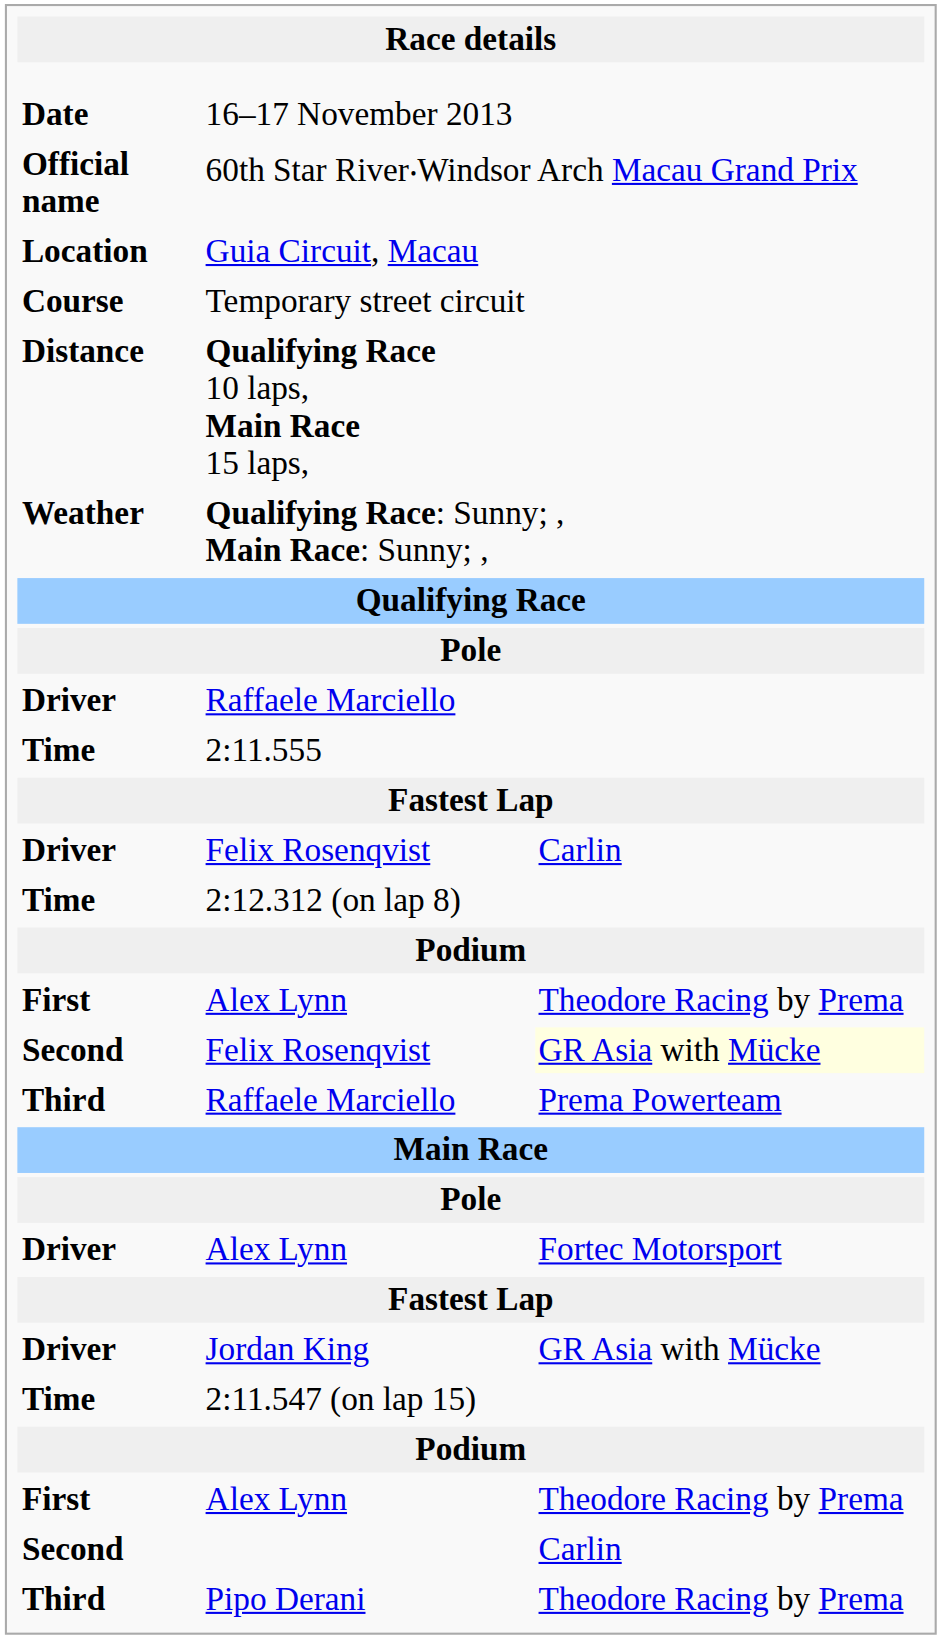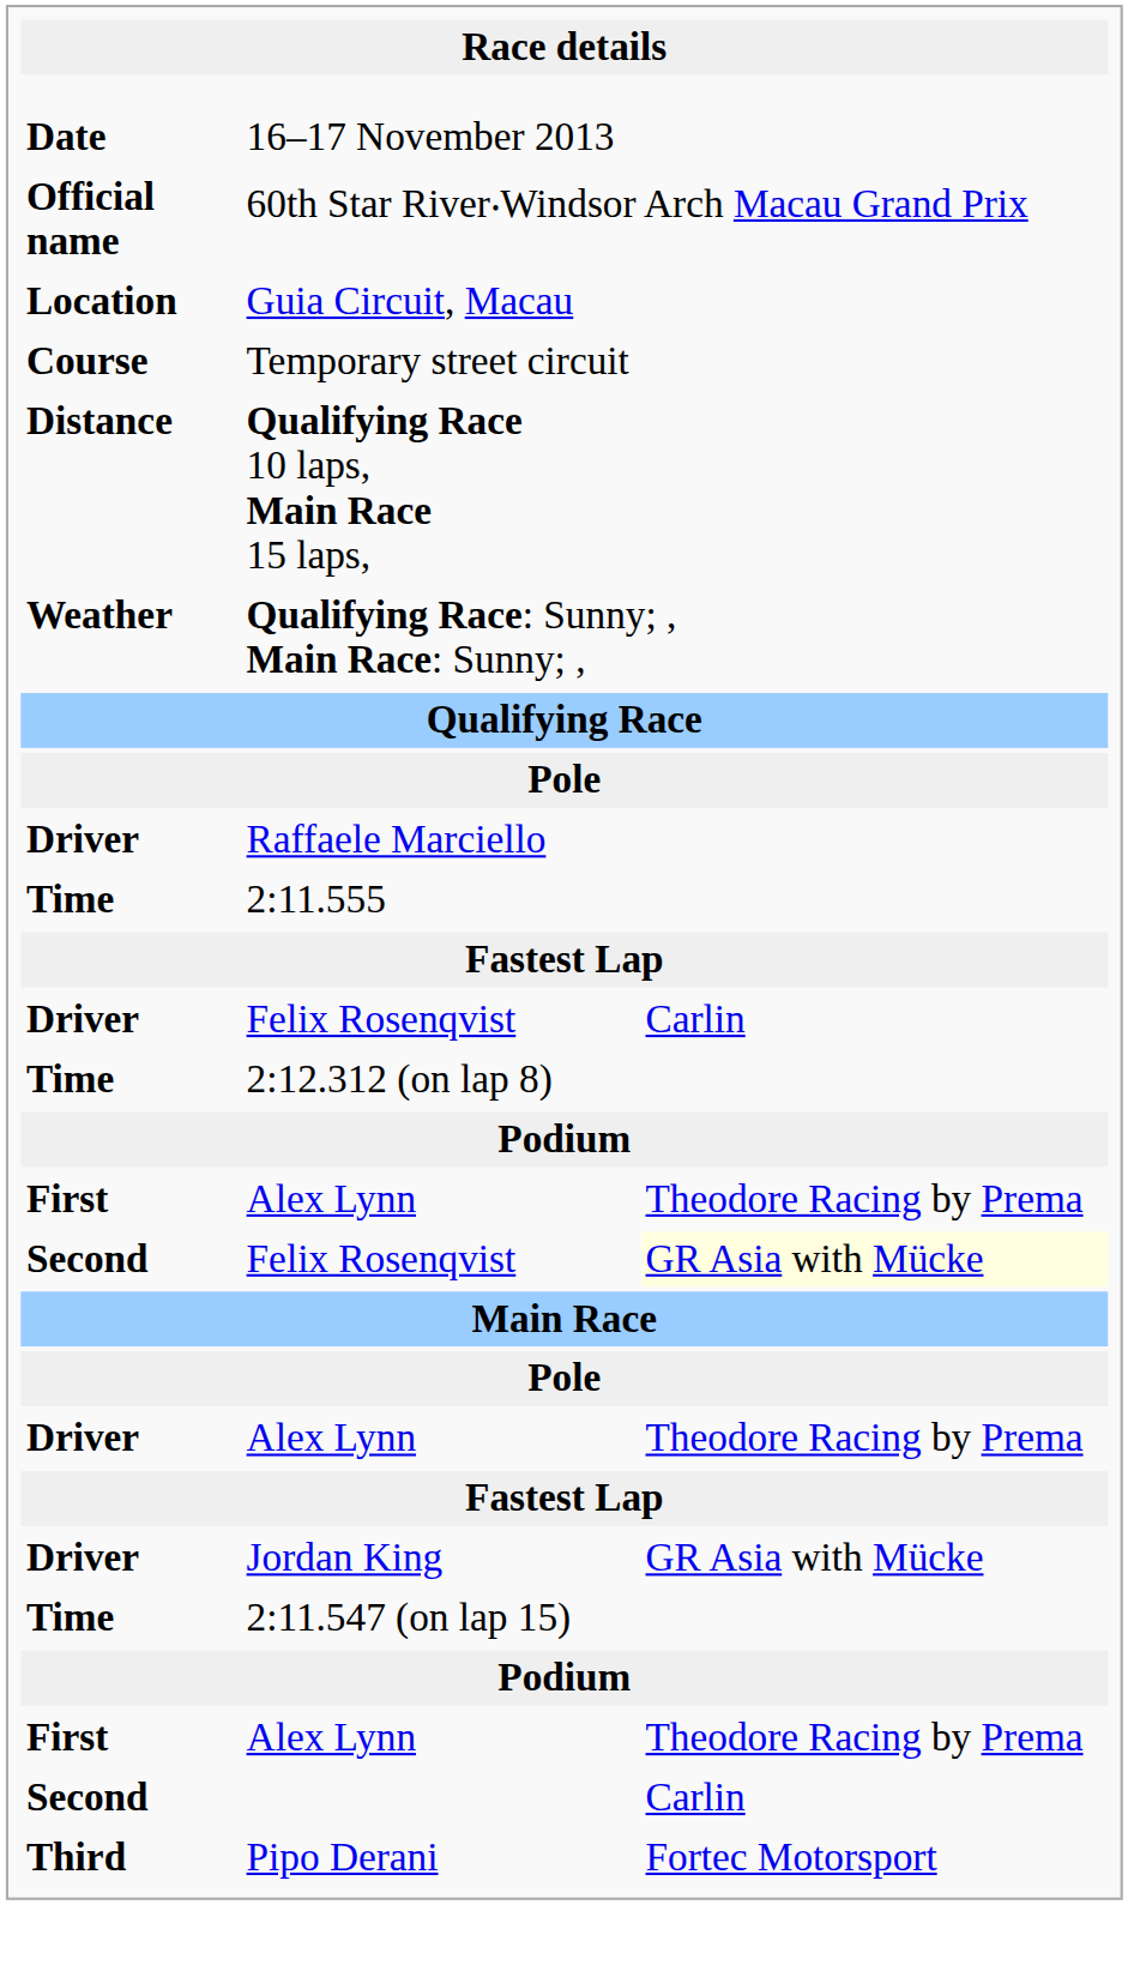 <table class="infobox" align="right" cellpadding="2" style="float:right; width: 28em; ">
 <tr>
 <th colspan="3" style="background:#efefef;">Race details</th>
 </tr>
 <tr>
 <td colspan="3" style="text-align:center;"></td>
 </tr>
 <tr>
 <td colspan="3" style="text-align:center;"></td>
 </tr>
 <tr>
 <td style="width: 20%;"><strong>Date</strong></td>
 <td>16–17 November 2013</td>
 </tr>
 <tr>
 <td><strong>Official name</strong></td>
 <td colspan=2>60th Star River‧Windsor Arch <a href='#'>Macau Grand Prix</a></td>
 </tr>
 <tr>
 <td><strong>Location</strong></td>
 <td colspan=2><a href='#'>Guia Circuit</a>, <a href='#'>Macau</a></td>
 </tr>
 <tr>
 <td><strong>Course</strong></td>
 <td colspan=2>Temporary street circuit<br></td>
 </tr>
 <tr>
 <td><strong>Distance</strong></td>
 <td colspan=2><strong>Qualifying Race</strong><br>10 laps, <br><strong>Main Race</strong><br>15 laps, </td>
 </tr>
 <tr>
 <td><strong>Weather</strong></td>
 <td colspan=2><strong>Qualifying Race</strong>: Sunny;  ,  <br><strong>Main Race</strong>: Sunny;  ,  </td>
 </tr>
 <tr>
 <td colspan="3" style="text-align:center; background-color:#99ccff"><strong>Qualifying Race</strong></td>
 </tr>
 <tr>
 <th colspan="3" style="background:#efefef;" align=center>Pole</th>
 </tr>
 <tr>
 <td><strong>Driver</strong></td>
 <td> <a href='#'>Raffaele Marciello</a></td>
 <td></td>
 </tr>
 <tr>
 <td><strong>Time</strong></td>
 <td colspan=2>2:11.555</td>
 </tr>
 <tr>
 <th colspan="3" style="background:#efefef;" align=center>Fastest Lap</th>
 </tr>
 <tr>
 <td><strong>Driver</strong></td>
 <td> <a href='#'>Felix Rosenqvist</a></td>
 <td><a href='#'>Carlin</a></td>
 </tr>
 <tr>
 <td><strong>Time</strong></td>
 <td colspan=2>2:12.312 (on lap 8)</td>
 </tr>
 <tr>
 <th colspan="3" style="background:#efefef;" align=center>Podium</th>
 </tr>
 <tr>
 <td><strong>First</strong></td>
 <td> <a href='#'>Alex Lynn</a></td>
 <td><a href='#'>Theodore Racing</a> by <a href='#'>Prema</a></td>
 </tr>
 <tr>
 <td><strong>Second</strong></td>
 <td> <a href='#'>Felix Rosenqvist</a></td>
 <td style="background: lightyellow;"><a href='#'>GR Asia</a> with <a href='#'>Mücke</a></td>
 </tr>
 <tr>
-<td><strong>Third</strong></td>
-<td> <a href='#'>Raffaele Marciello</a></td>
-<td><a href='#'>Prema Powerteam</a></td>
-</tr>
-<tr>
 <td colspan="3" style="text-align:center; background-color:#99ccff"><strong>Main Race</strong></td>
 </tr>
 <tr>
 <th colspan="3" style="background:#efefef;" align=center>Pole</th>
 </tr>
 <tr>
 <td><strong>Driver</strong></td>
 <td> <a href='#'>Alex Lynn</a></td>
-<td><a href='#'>Fortec Motorsport</a></td>
+<td><a href='#'>Theodore Racing</a> by <a href='#'>Prema</a></td>
 </tr>
 <tr>
 <th colspan="3" style="background:#efefef;" align=center>Fastest Lap</th>
 </tr>
 <tr>
 <td><strong>Driver</strong></td>
 <td> <a href='#'>Jordan King</a></td>
 <td><a href='#'>GR Asia</a> with <a href='#'>Mücke</a></td>
 </tr>
 <tr>
 <td><strong>Time</strong></td>
 <td colspan=2>2:11.547 (on lap 15)</td>
 </tr>
 <tr>
 <th colspan="3" style="background:#efefef;" align=center>Podium</th>
 </tr>
 <tr>
 <td><strong>First</strong></td>
 <td> <a href='#'>Alex Lynn</a></td>
 <td><a href='#'>Theodore Racing</a> by <a href='#'>Prema</a></td>
 </tr>
 <tr>
 <td><strong>Second</strong></td>
 <td></td>
 <td><a href='#'>Carlin</a></td>
 </tr>
 <tr>
 <td><strong>Third</strong></td>
 <td> <a href='#'>Pipo Derani</a></td>
-<td><a href='#'>Theodore Racing</a> by <a href='#'>Prema</a></td>
+<td><a href='#'>Fortec Motorsport</a></td>
 </tr>
 </table>
